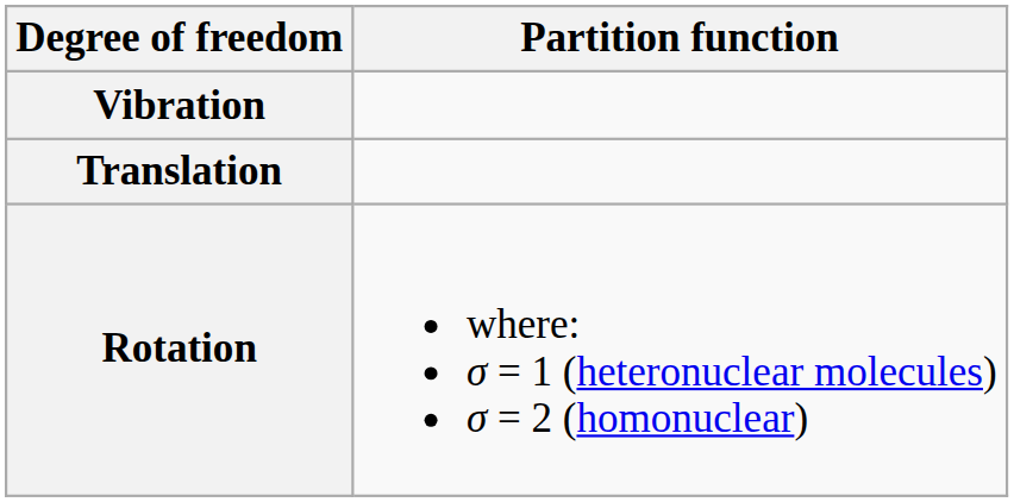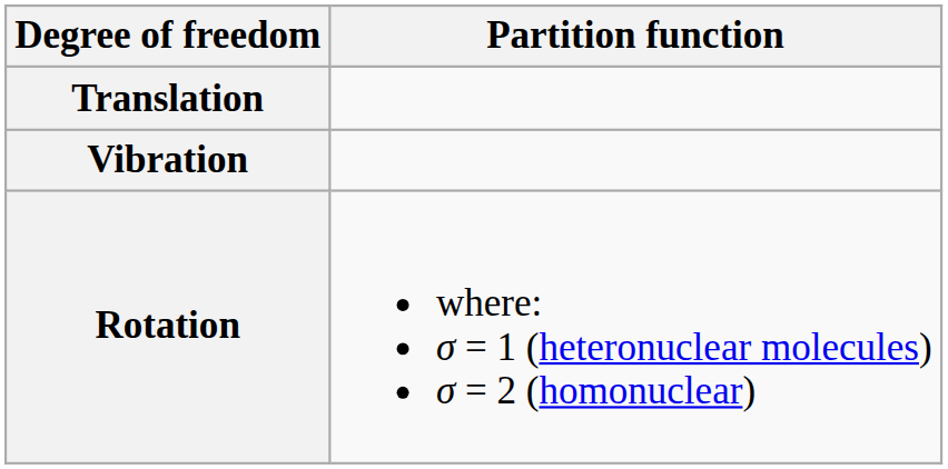 <table class="wikitable">
 <tr>
 <th>Degree of freedom</th>
 <th>Partition function</th>
 </tr>
 <tr>
-<th>Vibration</th>
+<th>Translation</th>
 <td></td>
 </tr>
 <tr>
-<th>Translation</th>
+<th>Vibration</th>
 <td></td>
 </tr>
 <tr>
 <th>Rotation</th>
 <td><br><ul><li>where:</li><li><em>σ</em> = 1 (<a href='#'>heteronuclear molecules</a>)</li><li><em>σ</em> = 2 (<a href='#'>homonuclear</a>)</li></ul></td>
 </tr>
 </table>
